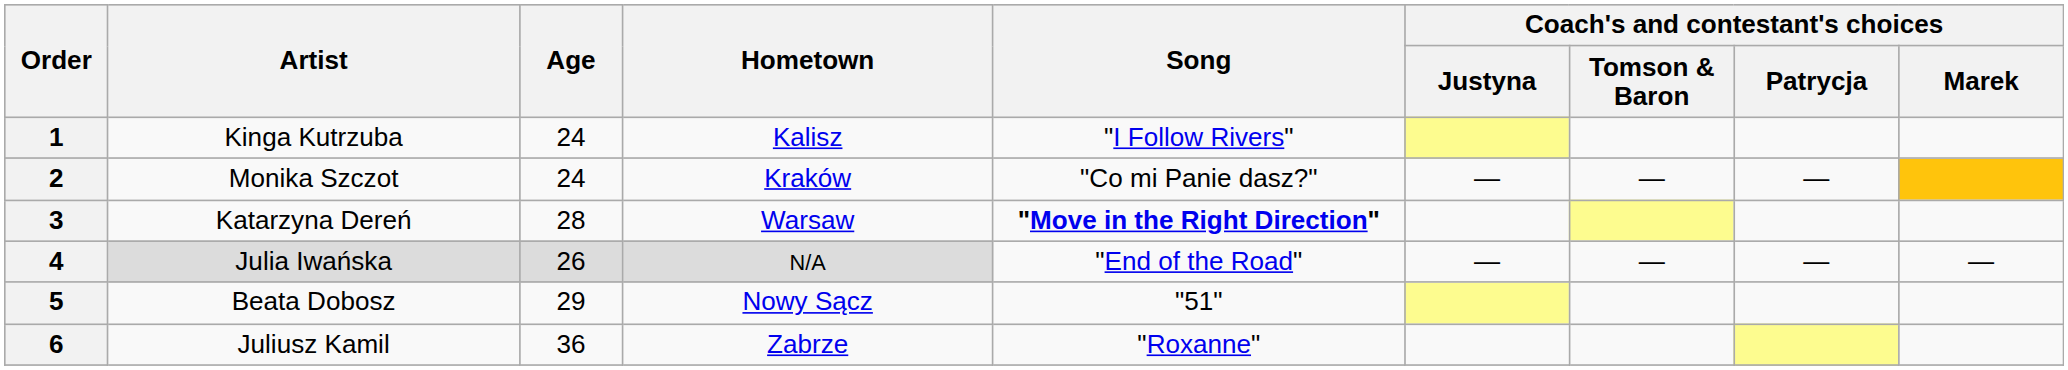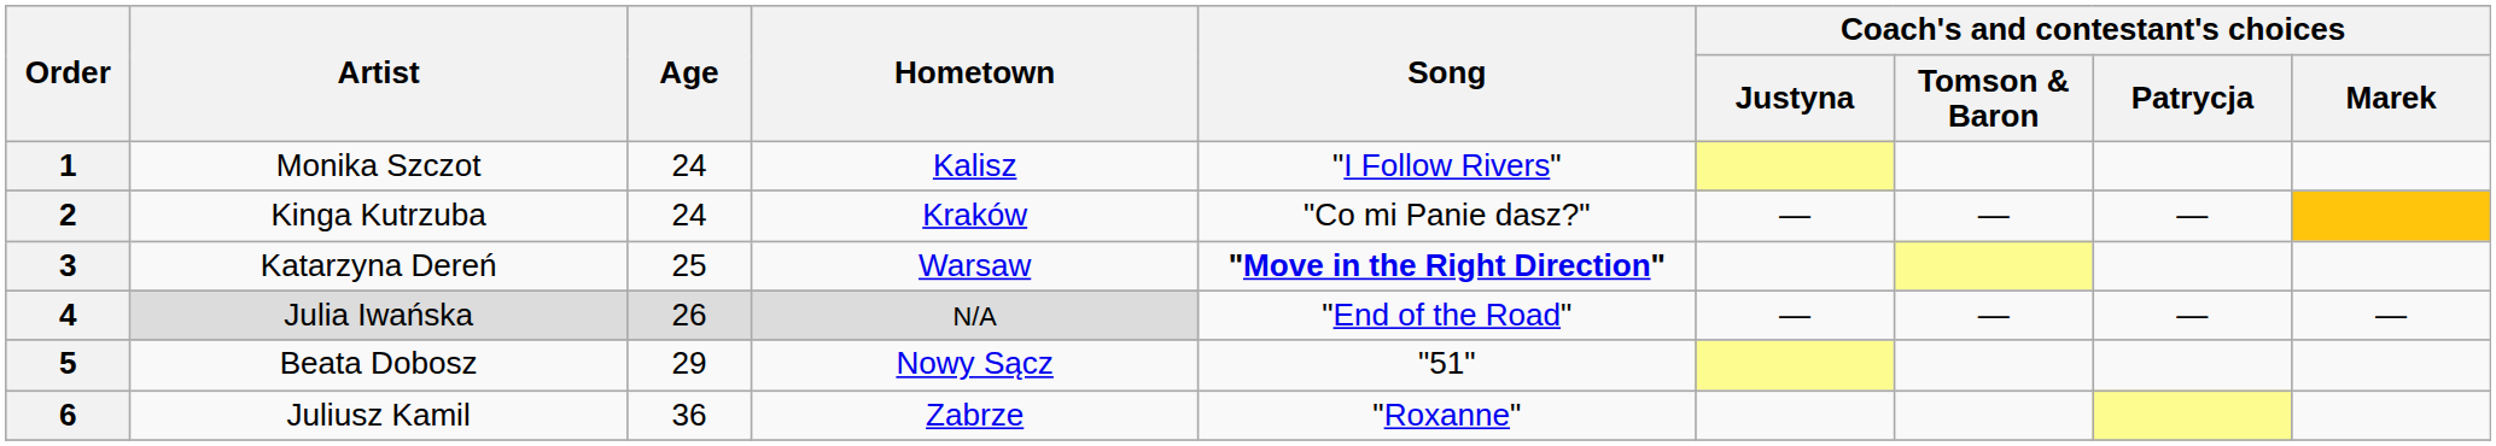 <table class="wikitable" style="text-align:center; width:100%;">
 <tr>
 <th scope="col" rowspan="2" width="05%">Order</th>
 <th scope="col" rowspan="2" width="20%">Artist</th>
 <th scope="col" rowspan="2" width="05%">Age</th>
 <th scope="col" rowspan="2" width="18%">Hometown</th>
 <th scope="col" rowspan="2" width="20%">Song</th>
 <th scope="col" colspan="4" width="32%">Coach's and contestant's choices</th>
 </tr>
 <tr>
 <th width="08%">Justyna</th>
 <th width="08%">Tomson & Baron</th>
 <th width="08%">Patrycja</th>
 <th width="08%">Marek</th>
 </tr>
 <tr>
 <th>1</th>
-<td>Kinga Kutrzuba</td>
+<td>Monika Szczot</td>
 <td>24</td>
 <td><a href='#'>Kalisz</a></td>
 <td>"<a href='#'>I Follow Rivers</a>"</td>
 <td style="background:#fdfc8f;"><strong></strong></td>
 <td><strong></strong></td>
 <td><strong></strong></td>
 <td><strong></strong></td>
 </tr>
 <tr>
 <th>2</th>
-<td>Monika Szczot</td>
+<td>Kinga Kutrzuba</td>
 <td>24</td>
 <td><a href='#'>Kraków</a></td>
 <td>"Co mi Panie dasz?"</td>
 <td>—</td>
 <td>—</td>
 <td>—</td>
 <td style="background-color:#FFC40C;"><strong></strong></td>
 </tr>
 <tr>
 <th>3</th>
 <td>Katarzyna Dereń</td>
-<td>28</td>
+<td>25</td>
 <td><a href='#'>Warsaw</a></td>
 <td><strong>"<a href='#'>Move in the Right Direction</a>"</strong></td>
 <td><strong></strong></td>
 <td style="background:#fdfc8f;"><strong></strong></td>
 <td><strong></strong></td>
 <td><strong></strong></td>
 </tr>
 <tr>
 <th>4</th>
 <td style="background:#DCDCDC;">Julia Iwańska</td>
 <td style="background:#DCDCDC;">26</td>
 <td style="background:#DCDCDC;"><small>N/A</small></td>
 <td>"<a href='#'>End of the Road</a>"</td>
 <td>—</td>
 <td>—</td>
 <td>—</td>
 <td>—</td>
 </tr>
 <tr>
 <th>5</th>
 <td>Beata Dobosz</td>
 <td>29</td>
 <td><a href='#'>Nowy Sącz</a></td>
 <td>"51"</td>
 <td style="background:#fdfc8f;"><strong></strong></td>
 <td><strong></strong></td>
 <td><strong></strong></td>
 <td><strong></strong></td>
 </tr>
 <tr>
 <th>6</th>
 <td>Juliusz Kamil</td>
 <td>36</td>
 <td><a href='#'>Zabrze</a></td>
 <td>"<a href='#'>Roxanne</a>"</td>
 <td><strong></strong></td>
 <td><strong></strong></td>
 <td style="background:#fdfc8f;"><strong></strong></td>
 <td><strong></strong></td>
 </tr>
 </table>
